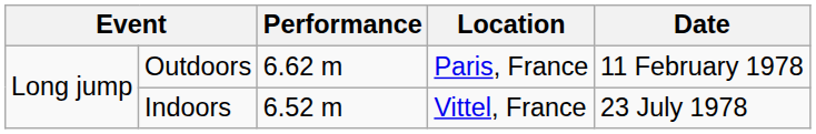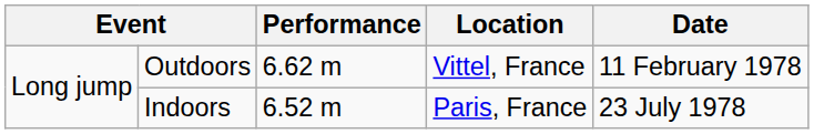 <table class=wikitable>
 <tr>
 <th colspan="2" scope="col">Event</th>
 <th scope="col">Performance</th>
 <th scope="col">Location</th>
 <th scope="col">Date</th>
 </tr>
 <tr>
 <td rowspan="2">Long jump</td>
 <td>Outdoors</td>
 <td>6.62 m</td>
-<td><a href='#'>Paris</a>, France</td>
+<td><a href='#'>Vittel</a>, France</td>
 <td>11 February 1978</td>
 </tr>
 <tr>
 <td>Indoors</td>
 <td>6.52 m</td>
-<td><a href='#'>Vittel</a>, France</td>
+<td><a href='#'>Paris</a>, France</td>
 <td>23 July 1978</td>
 </tr>
 </table>
